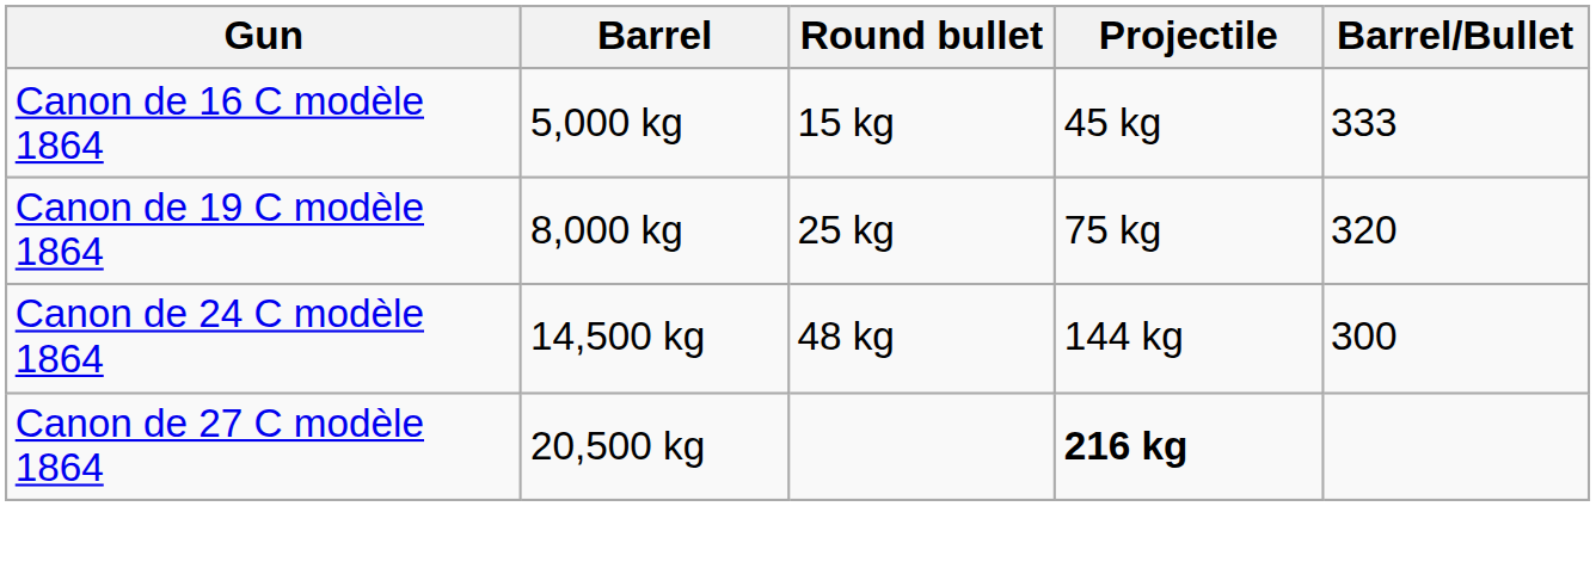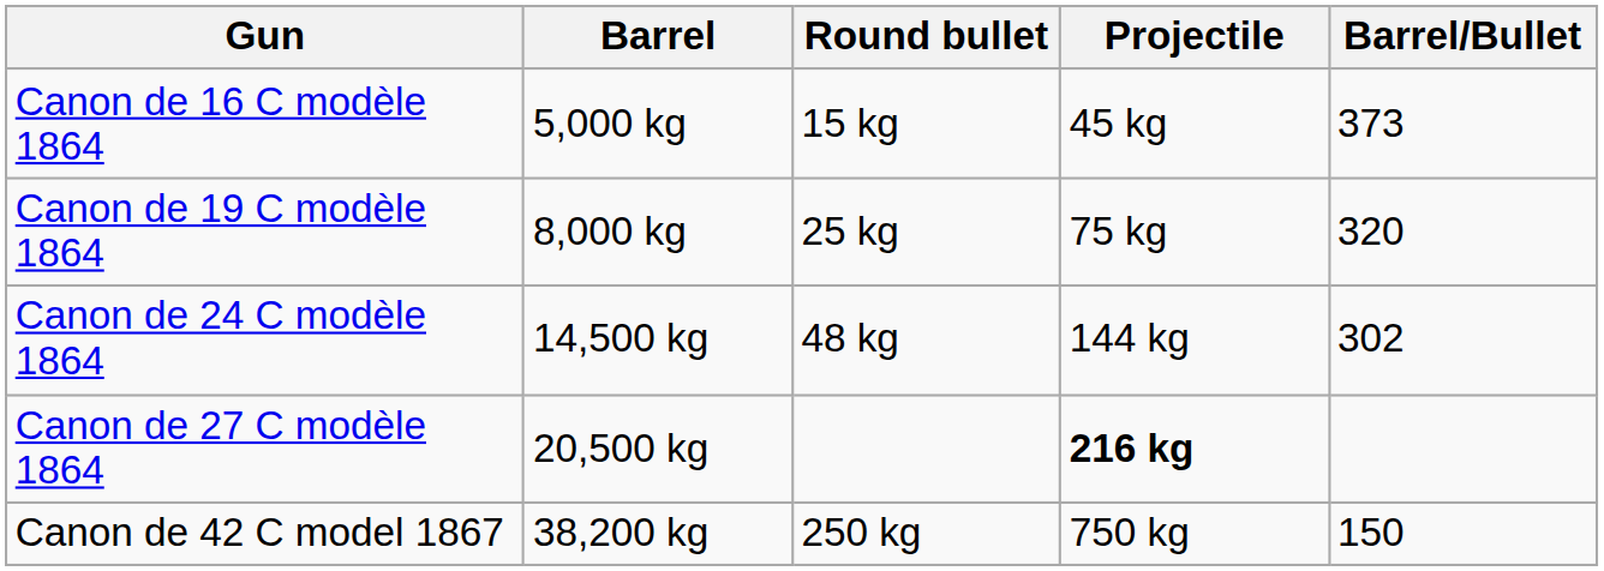 <table class="wikitable">
 <tr>
 <th width="200">Gun</th>
 <th width="100">Barrel</th>
 <th width="100">Round bullet</th>
 <th width="100">Projectile</th>
 <th width="100">Barrel/Bullet</th>
 </tr>
 <tr>
 <td><a href='#'>Canon de 16 C modèle 1864</a></td>
 <td>5,000 kg</td>
 <td>15 kg</td>
 <td>45 kg</td>
-<td>333</td>
+<td>373</td>
 </tr>
 <tr>
 <td><a href='#'>Canon de 19 C modèle 1864</a></td>
 <td>8,000 kg</td>
 <td>25 kg</td>
 <td>75 kg</td>
 <td>320</td>
 </tr>
 <tr>
 <td><a href='#'>Canon de 24 C modèle 1864</a></td>
 <td>14,500 kg</td>
 <td>48 kg</td>
 <td>144 kg</td>
-<td>300</td>
+<td>302</td>
 </tr>
 <tr>
 <td><a href='#'>Canon de 27 C modèle 1864</a></td>
 <td>20,500 kg</td>
 <td></td>
 <td><strong>216 kg</strong></td>
 <td></td>
 </tr>
+<tr>
+<td>Canon de 42 C model 1867</td>
+<td>38,200 kg</td>
+<td>250 kg</td>
+<td>750 kg</td>
+<td>150</td>
+</tr>
 </table>
